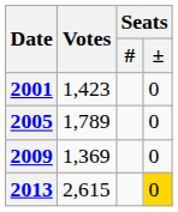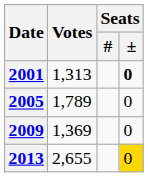 <table class="wikitable">
 <tr>
 <th rowspan="2">Date</th>
 <th rowspan="2">Votes</th>
 <th colspan="2">Seats</th>
 </tr>
 <tr>
 <th>#</th>
 <th>±</th>
 </tr>
 <tr>
 <th><a href='#'>2001</a></th>
-<td>1,423</td>
+<td>1,313</td>
 <td></td>
-<td> 0</td>
+<td><strong> 0</strong></td>
 </tr>
 <tr>
 <th><a href='#'>2005</a></th>
 <td>1,789</td>
 <td></td>
 <td> 0</td>
 </tr>
 <tr>
 <th><a href='#'>2009</a></th>
 <td>1,369</td>
 <td></td>
 <td> 0</td>
 </tr>
 <tr>
 <th><a href='#'>2013</a></th>
-<td>2,615</td>
+<td>2,655</td>
 <td></td>
 <td style="background: gold;"> 0</td>
 </tr>
 </table>
